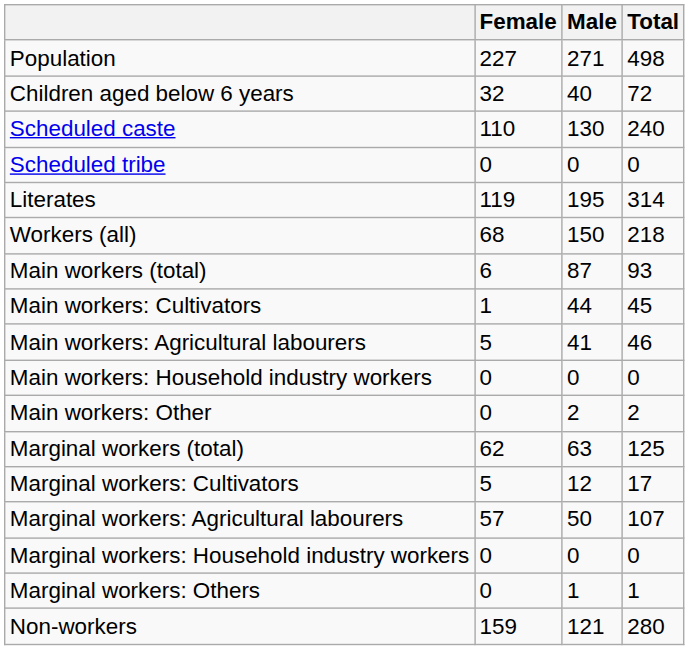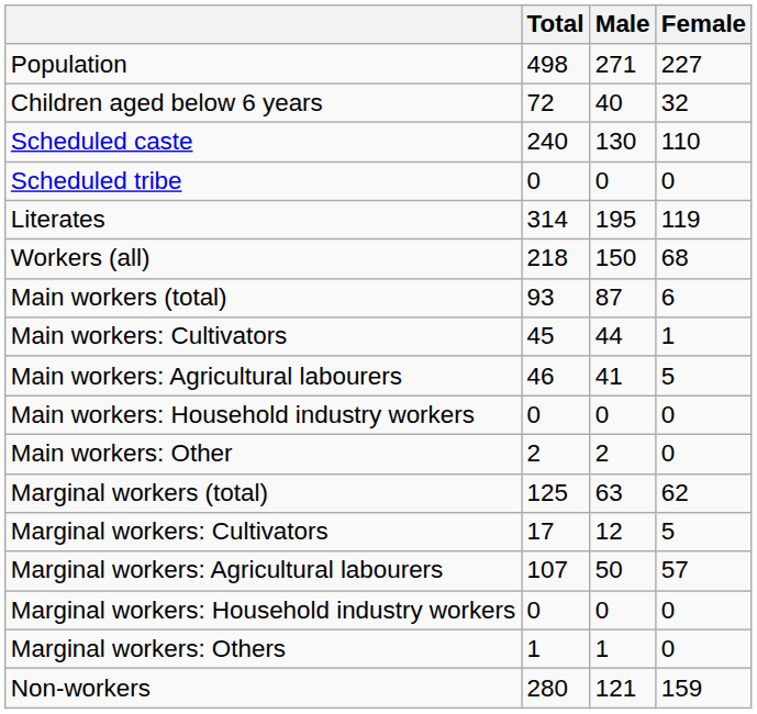 <table class="wikitable sortable">
 <tr>
 <th></th>
+<th>Total</th>
+<th>Male</th>
 <th>Female</th>
-<th>Male</th>
-<th>Total</th>
 </tr>
 <tr>
 <td>Population</td>
+<td>498</td>
+<td>271</td>
 <td>227</td>
-<td>271</td>
-<td>498</td>
 </tr>
 <tr>
 <td>Children aged below 6 years</td>
+<td>72</td>
+<td>40</td>
 <td>32</td>
-<td>40</td>
-<td>72</td>
 </tr>
 <tr>
 <td><a href='#'>Scheduled caste</a></td>
+<td>240</td>
+<td>130</td>
 <td>110</td>
-<td>130</td>
-<td>240</td>
 </tr>
 <tr>
 <td><a href='#'>Scheduled tribe</a></td>
 <td>0</td>
 <td>0</td>
 <td>0</td>
 </tr>
 <tr>
 <td>Literates</td>
+<td>314</td>
+<td>195</td>
 <td>119</td>
-<td>195</td>
-<td>314</td>
 </tr>
 <tr>
 <td>Workers (all)</td>
+<td>218</td>
+<td>150</td>
 <td>68</td>
-<td>150</td>
-<td>218</td>
 </tr>
 <tr>
 <td>Main workers (total)</td>
+<td>93</td>
+<td>87</td>
 <td>6</td>
-<td>87</td>
-<td>93</td>
 </tr>
 <tr>
 <td>Main workers: Cultivators</td>
+<td>45</td>
+<td>44</td>
 <td>1</td>
-<td>44</td>
-<td>45</td>
 </tr>
 <tr>
 <td>Main workers: Agricultural labourers</td>
+<td>46</td>
+<td>41</td>
 <td>5</td>
-<td>41</td>
-<td>46</td>
 </tr>
 <tr>
 <td>Main workers: Household industry workers</td>
 <td>0</td>
 <td>0</td>
 <td>0</td>
 </tr>
 <tr>
 <td>Main workers: Other</td>
-<td>0</td>
 <td>2</td>
 <td>2</td>
+<td>0</td>
 </tr>
 <tr>
 <td>Marginal workers (total)</td>
+<td>125</td>
+<td>63</td>
 <td>62</td>
-<td>63</td>
-<td>125</td>
 </tr>
 <tr>
 <td>Marginal workers: Cultivators</td>
+<td>17</td>
+<td>12</td>
 <td>5</td>
-<td>12</td>
-<td>17</td>
 </tr>
 <tr>
 <td>Marginal workers: Agricultural labourers</td>
+<td>107</td>
+<td>50</td>
 <td>57</td>
-<td>50</td>
-<td>107</td>
 </tr>
 <tr>
 <td>Marginal workers: Household industry workers</td>
 <td>0</td>
 <td>0</td>
 <td>0</td>
 </tr>
 <tr>
 <td>Marginal workers: Others</td>
-<td>0</td>
 <td>1</td>
 <td>1</td>
+<td>0</td>
 </tr>
 <tr>
 <td>Non-workers</td>
+<td>280</td>
+<td>121</td>
 <td>159</td>
-<td>121</td>
-<td>280</td>
 </tr>
 </table>
